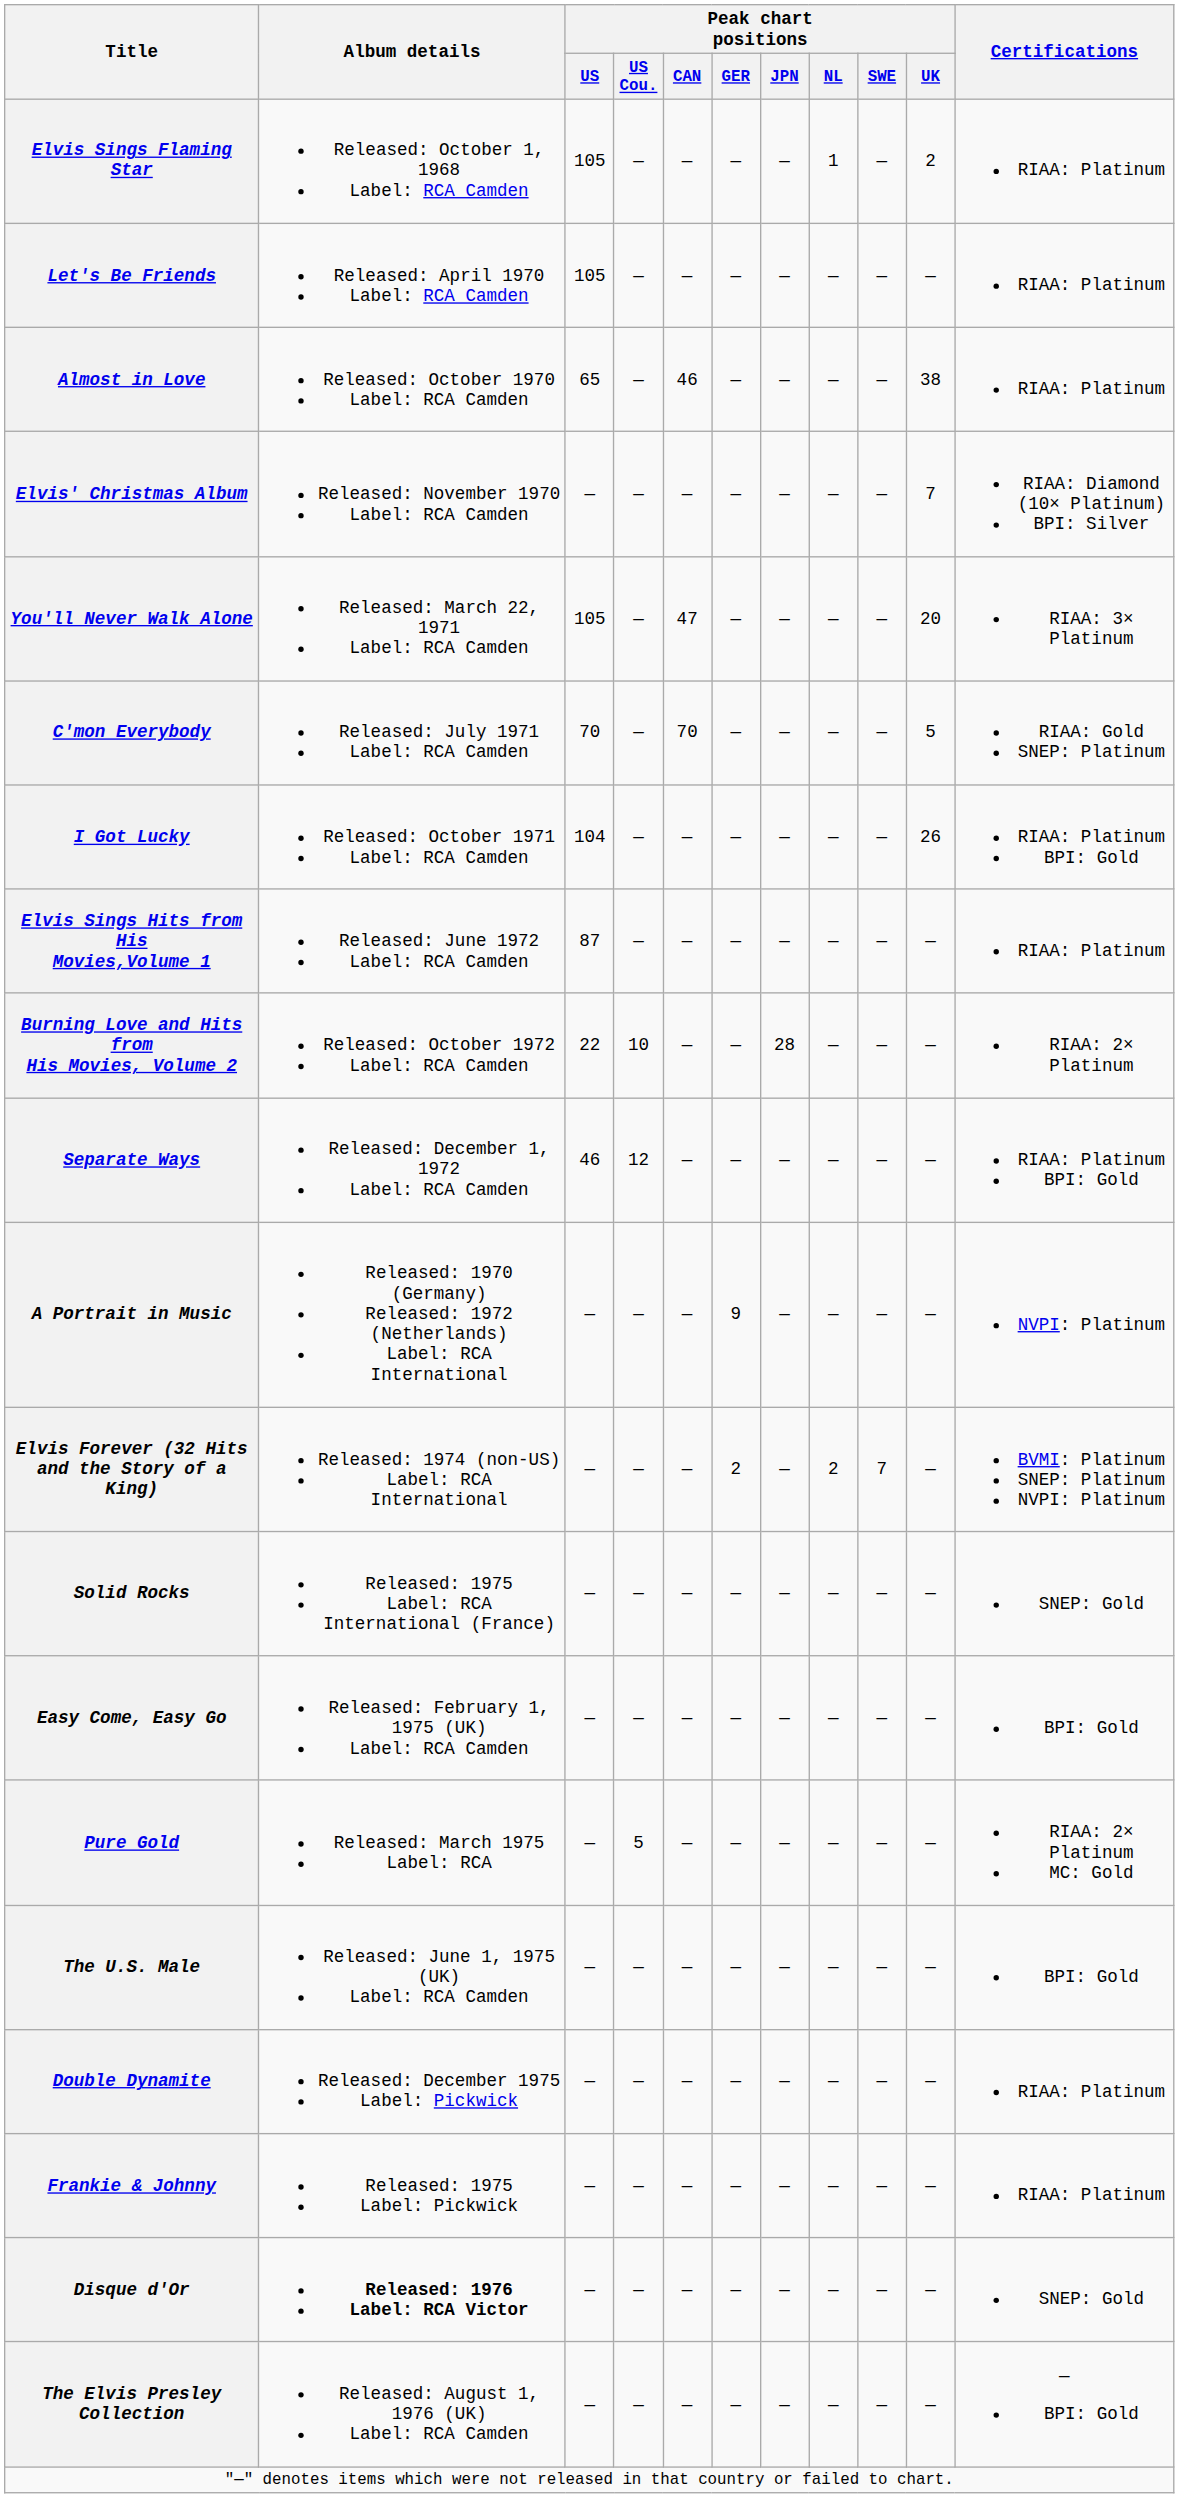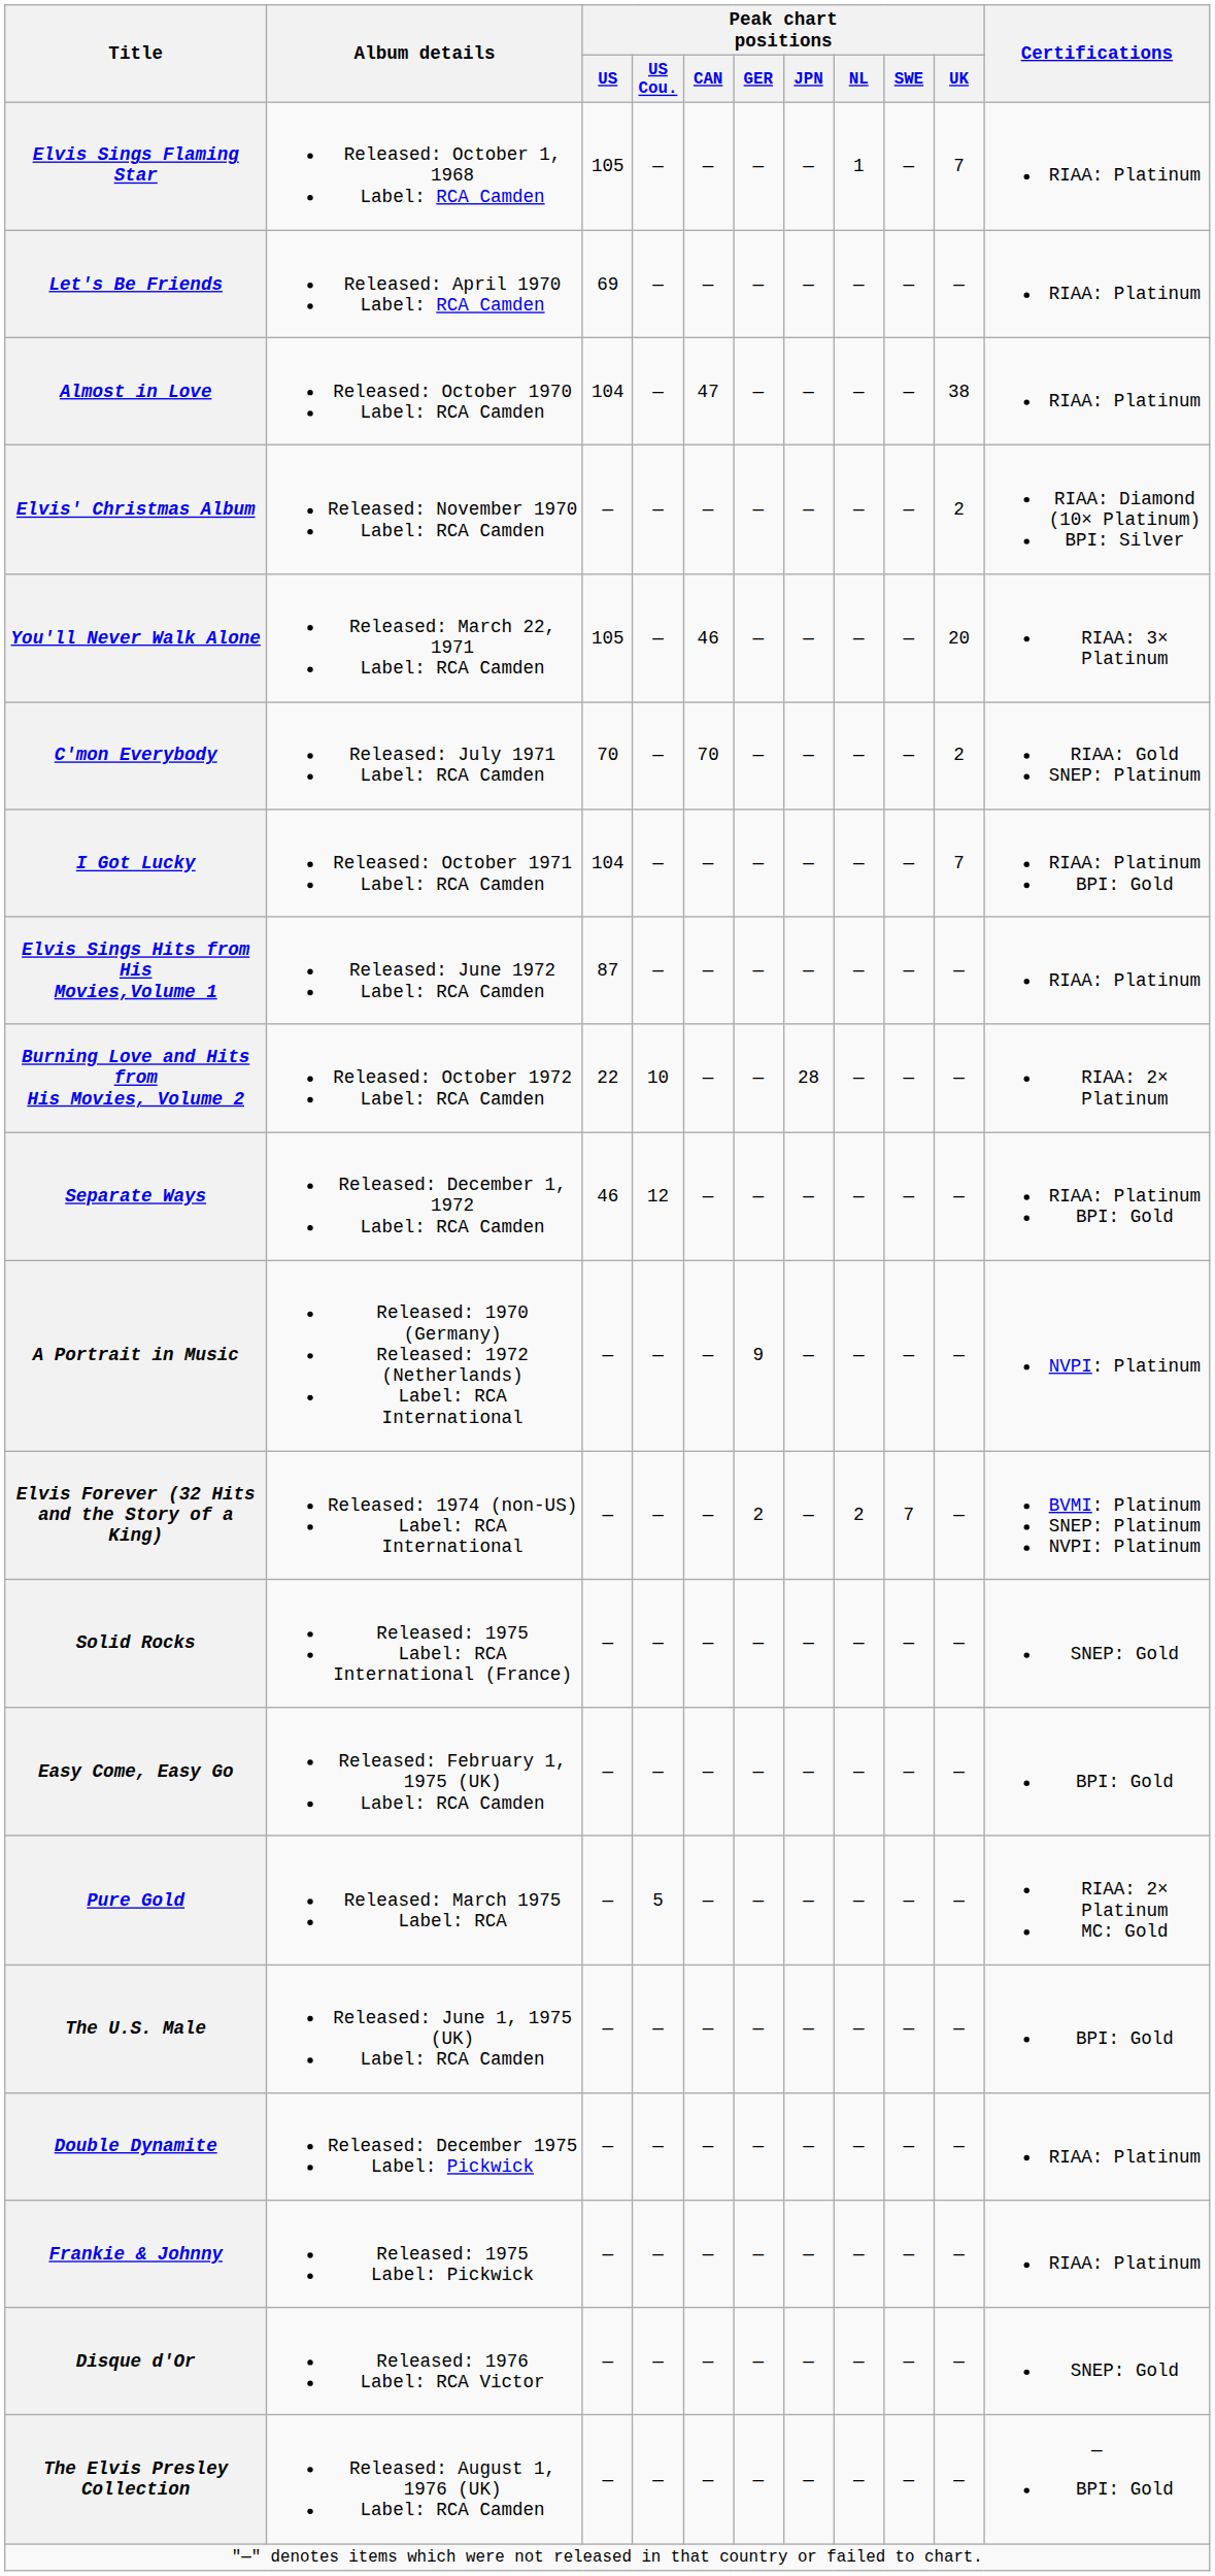 <table class="wikitable plainrowheaders" style="text-align:center;" border="1">
 <tr>
 <th scope="col" rowspan="2" style="width:14em;">Title</th>
 <th scope="col" rowspan="2" style="width:17em;">Album details</th>
 <th scope="col" colspan="8">Peak chart<br>positions</th>
 <th scope="col" rowspan="2" style="width:12em;"><a href='#'>Certifications</a></th>
 </tr>
 <tr>
 <th scope="col" style="width:2.6em;font-size:90%;"><a href='#'>US</a><br></th>
 <th scope="col" style="width:2.6em;font-size:90%;"><a href='#'>US Cou.</a><br></th>
 <th scope="col" style="width:2.6em;font-size:90%;"><a href='#'>CAN</a><br></th>
 <th scope="col" style="width:2.6em;font-size:90%;"><a href='#'>GER</a><br></th>
 <th scope="col" style="width:2.6em;font-size:90%;"><a href='#'>JPN</a><br></th>
 <th scope="col" style="width:2.6em;font-size:90%;"><a href='#'>NL</a><br></th>
 <th scope="col" style="width:2.6em;font-size:90%;"><a href='#'>SWE</a><br></th>
 <th scope="col" style="width:2.6em;font-size:90%;"><a href='#'>UK</a><br></th>
 </tr>
 <tr>
 <th scope="row"><em><a href='#'>Elvis Sings Flaming Star</a></em></th>
 <td><br><ul><li>Released: October 1, 1968</li><li>Label: <a href='#'>RCA Camden</a></li></ul></td>
 <td>105</td>
 <td>—</td>
 <td>—</td>
 <td>—</td>
 <td>—</td>
 <td>1</td>
 <td>—</td>
-<td>2</td>
+<td>7</td>
 <td><br><ul><li>RIAA: Platinum</li></ul></td>
 </tr>
 <tr>
 <th scope="row"><em><a href='#'>Let's Be Friends</a></em></th>
 <td><br><ul><li>Released: April 1970</li><li>Label: <a href='#'>RCA Camden</a></li></ul></td>
-<td>105</td>
+<td>69</td>
 <td>—</td>
 <td>—</td>
 <td>—</td>
 <td>—</td>
 <td>—</td>
 <td>—</td>
 <td>—</td>
 <td><br><ul><li>RIAA: Platinum</li></ul></td>
 </tr>
 <tr>
 <th scope="row"><em><a href='#'>Almost in Love</a></em></th>
 <td><br><ul><li>Released: October 1970</li><li>Label: RCA Camden</li></ul></td>
-<td>65</td>
+<td>104</td>
 <td>—</td>
-<td>46</td>
+<td>47</td>
 <td>—</td>
 <td>—</td>
 <td>—</td>
 <td>—</td>
 <td>38</td>
 <td><br><ul><li>RIAA: Platinum</li></ul></td>
 </tr>
 <tr>
 <th scope="row"><em><a href='#'>Elvis' Christmas Album</a></em></th>
 <td><br><ul><li>Released: November 1970</li><li>Label: RCA Camden</li></ul></td>
 <td>—</td>
 <td>—</td>
 <td>—</td>
 <td>—</td>
 <td>—</td>
 <td>—</td>
 <td>—</td>
-<td>7</td>
+<td>2</td>
 <td><br><ul><li>RIAA: Diamond (10× Platinum)</li><li>BPI: Silver</li></ul></td>
 </tr>
 <tr>
 <th scope="row"><em><a href='#'>You'll Never Walk Alone</a></em></th>
 <td><br><ul><li>Released: March 22, 1971</li><li>Label: RCA Camden</li></ul></td>
 <td>105</td>
 <td>—</td>
-<td>47</td>
+<td>46</td>
 <td>—</td>
 <td>—</td>
 <td>—</td>
 <td>—</td>
 <td>20</td>
 <td><br><ul><li>RIAA: 3× Platinum</li></ul></td>
 </tr>
 <tr>
 <th scope="row"><em><a href='#'>C'mon Everybody</a></em></th>
 <td><br><ul><li>Released: July 1971</li><li>Label: RCA Camden</li></ul></td>
 <td>70</td>
 <td>—</td>
 <td>70</td>
 <td>—</td>
 <td>—</td>
 <td>—</td>
 <td>—</td>
-<td>5</td>
+<td>2</td>
 <td><br><ul><li>RIAA: Gold</li><li>SNEP: Platinum</li></ul></td>
 </tr>
 <tr>
 <th scope="row"><em><a href='#'>I Got Lucky</a></em></th>
 <td><br><ul><li>Released: October 1971</li><li>Label: RCA Camden</li></ul></td>
 <td>104</td>
 <td>—</td>
 <td>—</td>
 <td>—</td>
 <td>—</td>
 <td>—</td>
 <td>—</td>
-<td>26</td>
+<td>7</td>
 <td><br><ul><li>RIAA: Platinum</li><li>BPI: Gold</li></ul></td>
 </tr>
 <tr>
 <th scope="row"><em><a href='#'>Elvis Sings Hits from His <br>Movies,Volume 1</a></em></th>
 <td><br><ul><li>Released: June 1972</li><li>Label: RCA Camden</li></ul></td>
 <td>87</td>
 <td>—</td>
 <td>—</td>
 <td>—</td>
 <td>—</td>
 <td>—</td>
 <td>—</td>
 <td>—</td>
 <td><br><ul><li>RIAA: Platinum</li></ul></td>
 </tr>
 <tr>
 <th scope="row"><em><a href='#'>Burning Love and Hits from <br>His Movies, Volume 2</a></em></th>
 <td><br><ul><li>Released: October 1972</li><li>Label: RCA Camden</li></ul></td>
 <td>22</td>
 <td>10</td>
 <td>—</td>
 <td>—</td>
 <td>28</td>
 <td>—</td>
 <td>—</td>
 <td>—</td>
 <td><br><ul><li>RIAA: 2× Platinum</li></ul></td>
 </tr>
 <tr>
 <th scope="row"><em><a href='#'>Separate Ways</a></em></th>
 <td><br><ul><li>Released: December 1, 1972</li><li>Label: RCA Camden</li></ul></td>
 <td>46</td>
 <td>12</td>
 <td>—</td>
 <td>—</td>
 <td>—</td>
 <td>—</td>
 <td>—</td>
 <td>—</td>
 <td><br><ul><li>RIAA: Platinum</li><li>BPI: Gold</li></ul></td>
 </tr>
 <tr>
 <th scope="row"><em>A Portrait in Music</em></th>
 <td><br><ul><li>Released: 1970 (Germany)</li><li>Released: 1972 (Netherlands)</li><li>Label: RCA International</li></ul></td>
 <td>—</td>
 <td>—</td>
 <td>—</td>
 <td>9</td>
 <td>—</td>
 <td>—</td>
 <td>—</td>
 <td>—</td>
 <td><br><ul><li><a href='#'>NVPI</a>: Platinum</li></ul></td>
 </tr>
 <tr>
 <th scope="row"><em>Elvis Forever (32 Hits and the Story of a King)</em></th>
 <td><br><ul><li>Released: 1974 (non-US)</li><li>Label: RCA International</li></ul></td>
 <td>—</td>
 <td>—</td>
 <td>—</td>
 <td>2</td>
 <td>—</td>
 <td>2</td>
 <td>7</td>
 <td>—</td>
 <td><br><ul><li><a href='#'>BVMI</a>: Platinum</li><li>SNEP: Platinum</li><li>NVPI: Platinum</li></ul></td>
 </tr>
 <tr>
 <th scope="row"><em>Solid Rocks</em></th>
 <td><br><ul><li>Released: 1975</li><li>Label: RCA International (France)</li></ul></td>
 <td>—</td>
 <td>—</td>
 <td>—</td>
 <td>—</td>
 <td>—</td>
 <td>—</td>
 <td>—</td>
 <td>—</td>
 <td><br><ul><li>SNEP: Gold</li></ul></td>
 </tr>
 <tr>
 <th scope="row"><em>Easy Come, Easy Go</em></th>
 <td><br><ul><li>Released: February 1, 1975 (UK)</li><li>Label: RCA Camden</li></ul></td>
 <td>—</td>
 <td>—</td>
 <td>—</td>
 <td>—</td>
 <td>—</td>
 <td>—</td>
 <td>—</td>
 <td>—</td>
 <td><br><ul><li>BPI: Gold</li></ul></td>
 </tr>
 <tr>
 <th scope="row"><em><a href='#'>Pure Gold</a></em></th>
 <td><br><ul><li>Released: March 1975</li><li>Label: RCA</li></ul></td>
 <td>—</td>
 <td>5</td>
 <td>—</td>
 <td>—</td>
 <td>—</td>
 <td>—</td>
 <td>—</td>
 <td>—</td>
 <td><br><ul><li>RIAA: 2× Platinum</li><li>MC: Gold</li></ul></td>
 </tr>
 <tr>
 <th scope="row"><em>The U.S. Male</em></th>
 <td><br><ul><li>Released: June 1, 1975 (UK)</li><li>Label: RCA Camden</li></ul></td>
 <td>—</td>
 <td>—</td>
 <td>—</td>
 <td>—</td>
 <td>—</td>
 <td>—</td>
 <td>—</td>
 <td>—</td>
 <td><br><ul><li>BPI: Gold</li></ul></td>
 </tr>
 <tr>
 <th scope="row"><em><a href='#'>Double Dynamite</a></em></th>
 <td><br><ul><li>Released: December 1975</li><li>Label: <a href='#'>Pickwick</a></li></ul></td>
 <td>—</td>
 <td>—</td>
 <td>—</td>
 <td>—</td>
 <td>—</td>
 <td>—</td>
 <td>—</td>
 <td>—</td>
 <td><br><ul><li>RIAA: Platinum</li></ul></td>
 </tr>
 <tr>
 <th scope="row"><em><a href='#'>Frankie & Johnny</a></em></th>
 <td><br><ul><li>Released: 1975</li><li>Label: Pickwick</li></ul></td>
 <td>—</td>
 <td>—</td>
 <td>—</td>
 <td>—</td>
 <td>—</td>
 <td>—</td>
 <td>—</td>
 <td>—</td>
 <td><br><ul><li>RIAA: Platinum</li></ul></td>
 </tr>
 <tr>
 <th scope="row"><em>Disque d'Or</em></th>
-<td><strong><br><ul><li>Released: 1976</li><li>Label: RCA Victor</li></ul></strong></td>
+<td><br><ul><li>Released: 1976</li><li>Label: RCA Victor</li></ul></td>
 <td>—</td>
 <td>—</td>
 <td>—</td>
 <td>—</td>
 <td>—</td>
 <td>—</td>
 <td>—</td>
 <td>—</td>
 <td><br><ul><li>SNEP: Gold</li></ul></td>
 </tr>
 <tr>
 <th scope="row"><em>The Elvis Presley Collection </em></th>
 <td><br><ul><li>Released: August 1, 1976 (UK)</li><li>Label: RCA Camden</li></ul></td>
 <td>—</td>
 <td>—</td>
 <td>—</td>
 <td>—</td>
 <td>—</td>
 <td>—</td>
 <td>—</td>
 <td>—</td>
 <td>—<br><ul><li>BPI: Gold</li></ul></td>
 </tr>
 <tr>
 <td colspan="14" align="center" style="font-size:90%;">"—" denotes items which were not released in that country or failed to chart.</td>
 </tr>
 </table>
